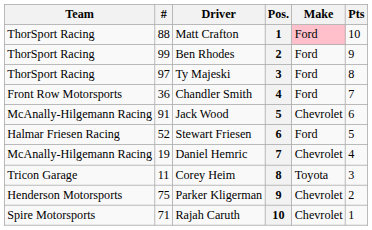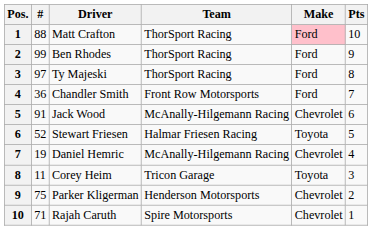 <table class="wikitable" style="font-size:95%">
 <tr>
-<th>Team</th>
+<th>Pos.</th>
 <th>#</th>
 <th>Driver</th>
-<th>Pos.</th>
+<th>Team</th>
 <th>Make</th>
 <th>Pts</th>
 </tr>
 <tr>
-<td>ThorSport Racing</td>
+<th>1</th>
 <td>88</td>
 <td>Matt Crafton</td>
-<th>1</th>
+<td>ThorSport Racing</td>
 <td style="background: pink;">Ford</td>
 <td>10</td>
 </tr>
 <tr>
-<td>ThorSport Racing</td>
+<th>2</th>
 <td>99</td>
 <td>Ben Rhodes</td>
-<th>2</th>
+<td>ThorSport Racing</td>
 <td>Ford</td>
 <td>9</td>
 </tr>
 <tr>
-<td>ThorSport Racing</td>
+<th>3</th>
 <td>97</td>
 <td>Ty Majeski</td>
-<th>3</th>
+<td>ThorSport Racing</td>
 <td>Ford</td>
 <td>8</td>
 </tr>
 <tr>
-<td>Front Row Motorsports</td>
+<th>4</th>
 <td>36</td>
 <td>Chandler Smith</td>
-<th>4</th>
+<td>Front Row Motorsports</td>
 <td>Ford</td>
 <td>7</td>
 </tr>
 <tr>
-<td>McAnally-Hilgemann Racing</td>
+<th>5</th>
 <td>91</td>
 <td>Jack Wood</td>
-<th>5</th>
+<td>McAnally-Hilgemann Racing</td>
 <td>Chevrolet</td>
 <td>6</td>
 </tr>
 <tr>
-<td>Halmar Friesen Racing</td>
+<th>6</th>
 <td>52</td>
 <td>Stewart Friesen</td>
-<th>6</th>
-<td>Ford</td>
+<td>Halmar Friesen Racing</td>
+<td>Toyota</td>
 <td>5</td>
 </tr>
 <tr>
-<td>McAnally-Hilgemann Racing</td>
+<th>7</th>
 <td>19</td>
 <td>Daniel Hemric</td>
-<th>7</th>
+<td>McAnally-Hilgemann Racing</td>
 <td>Chevrolet</td>
 <td>4</td>
 </tr>
 <tr>
-<td>Tricon Garage</td>
+<th>8</th>
 <td>11</td>
 <td>Corey Heim</td>
-<th>8</th>
+<td>Tricon Garage</td>
 <td>Toyota</td>
 <td>3</td>
 </tr>
 <tr>
-<td>Henderson Motorsports</td>
+<th>9</th>
 <td>75</td>
 <td>Parker Kligerman</td>
-<th>9</th>
+<td>Henderson Motorsports</td>
 <td>Chevrolet</td>
 <td>2</td>
 </tr>
 <tr>
-<td>Spire Motorsports</td>
+<th>10</th>
 <td>71</td>
 <td>Rajah Caruth</td>
-<th>10</th>
+<td>Spire Motorsports</td>
 <td>Chevrolet</td>
 <td>1</td>
 </tr>
 </table>
